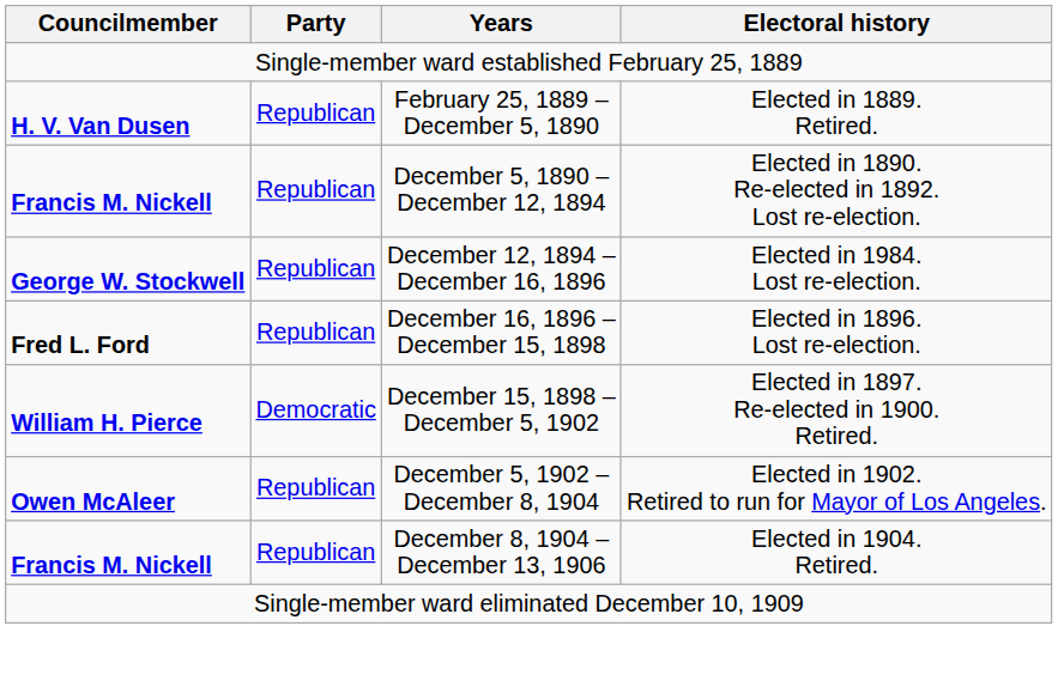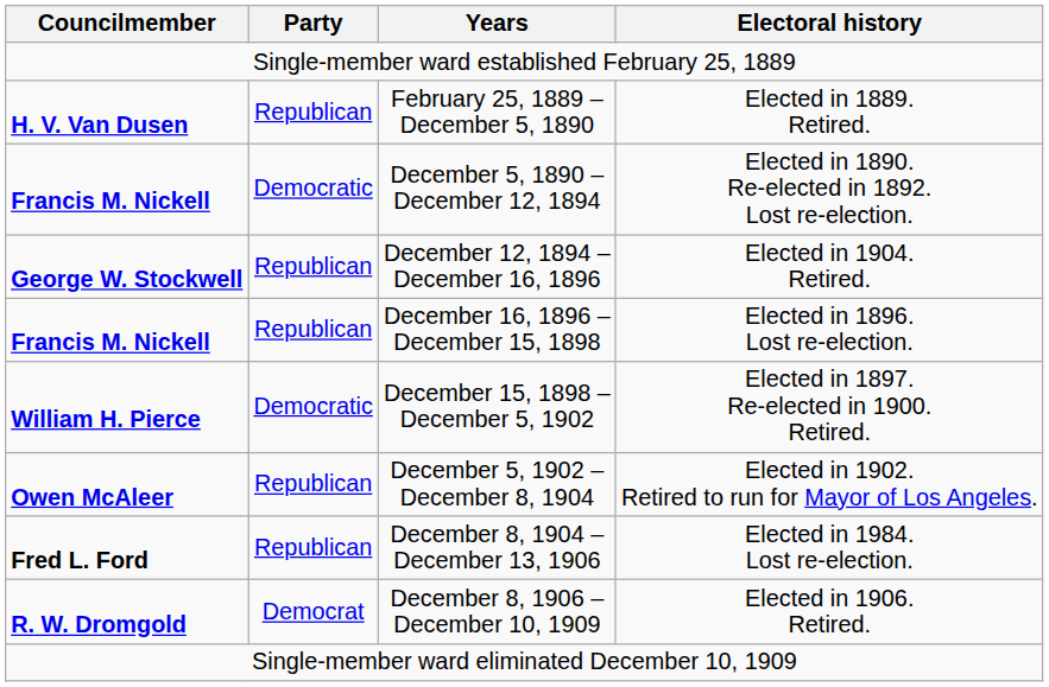 <table class="wikitable" style="text-align:center;">
 <tr>
 <th>Councilmember</th>
 <th>Party</th>
 <th>Years</th>
 <th>Electoral history</th>
 </tr>
 <tr>
 <td colspan="4">Single-member ward established February 25, 1889</td>
 </tr>
 <tr>
 <td align=left> <br> <strong><a href='#'>H. V. Van Dusen</a></strong> <br> </td>
 <td><a href='#'>Republican</a></td>
 <td nowrap>February 25, 1889 –<br> December 5, 1890</td>
 <td>Elected in 1889. <br> Retired.</td>
 </tr>
 <tr>
 <td align=left> <br> <strong><a href='#'>Francis M. Nickell</a></strong><br> </td>
-<td><a href='#'>Republican</a></td>
+<td><a href='#'>Democratic</a></td>
 <td nowrap>December 5, 1890 –<br> December 12, 1894</td>
 <td>Elected in 1890. <br> Re-elected in 1892. <br> Lost re-election.</td>
 </tr>
 <tr>
 <td align=left> <br> <strong><a href='#'>George W. Stockwell</a></strong><br></td>
 <td><a href='#'>Republican</a></td>
 <td nowrap>December 12, 1894 –<br> December 16, 1896</td>
-<td>Elected in 1984. <br> Lost re-election.</td>
+<td>Elected in 1904. <br> Retired.</td>
 </tr>
 <tr>
-<td align=left> <br> <strong>Fred L. Ford</strong><br></td>
+<td align=left> <br> <strong><a href='#'>Francis M. Nickell</a></strong><br> </td>
 <td><a href='#'>Republican</a></td>
 <td nowrap>December 16, 1896 –<br> December 15, 1898</td>
 <td>Elected in 1896. <br> Lost re-election.</td>
 </tr>
 <tr>
 <td align=left> <br> <strong><a href='#'>William H. Pierce</a></strong><br> </td>
 <td><a href='#'>Democratic</a></td>
 <td nowrap>December 15, 1898 –<br> December 5, 1902</td>
 <td>Elected in 1897. <br> Re-elected in 1900. <br> Retired.</td>
 </tr>
 <tr>
 <td align="left"> <br> <strong><a href='#'>Owen McAleer</a></strong><br></td>
 <td><a href='#'>Republican</a></td>
 <td nowrap="">December 5, 1902 –<br> December 8, 1904</td>
 <td>Elected in 1902. <br> Retired to run for <a href='#'>Mayor of Los Angeles</a>.</td>
 </tr>
 <tr>
-<td align=left> <br> <strong><a href='#'>Francis M. Nickell</a></strong><br> </td>
+<td align=left> <br> <strong>Fred L. Ford</strong><br></td>
 <td><a href='#'>Republican</a></td>
 <td nowrap>December 8, 1904 –<br> December 13, 1906</td>
-<td>Elected in 1904. <br> Retired.</td>
+<td>Elected in 1984. <br> Lost re-election.</td>
+</tr>
+<tr>
+<td align=left> <br> <strong><a href='#'>R. W. Dromgold</a></strong><br> </td>
+<td><a href='#'>Democrat</a></td>
+<td nowrap>December 8, 1906 –<br> December 10, 1909</td>
+<td>Elected in 1906. <br> Retired.</td>
 </tr>
 <tr>
 <td colspan="4">Single-member ward eliminated December 10, 1909</td>
 </tr>
 </table>
